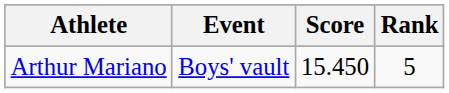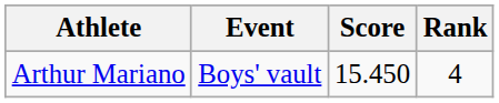 <table class="wikitable" border="1" style="font-size:90%">
 <tr>
 <th>Athlete</th>
 <th>Event</th>
 <th>Score</th>
 <th>Rank</th>
 </tr>
 <tr>
 <td><a href='#'>Arthur Mariano</a></td>
 <td><a href='#'>Boys' vault</a></td>
 <td align=center>15.450</td>
-<td align=center>5</td>
+<td align=center>4</td>
 </tr>
 </table>
